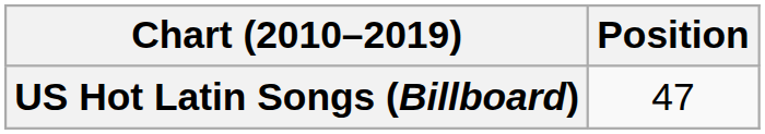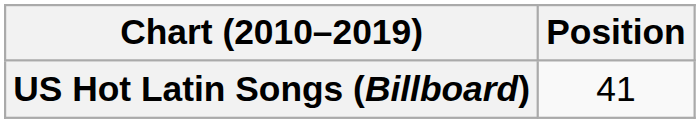 <table class="wikitable plainrowheaders" style="text-align:center">
 <tr>
 <th scope="col">Chart (2010–2019)</th>
 <th scope="col">Position</th>
 </tr>
 <tr>
 <th scope="row">US Hot Latin Songs (<em>Billboard</em>)</th>
-<td>47</td>
+<td>41</td>
 </tr>
 </table>
